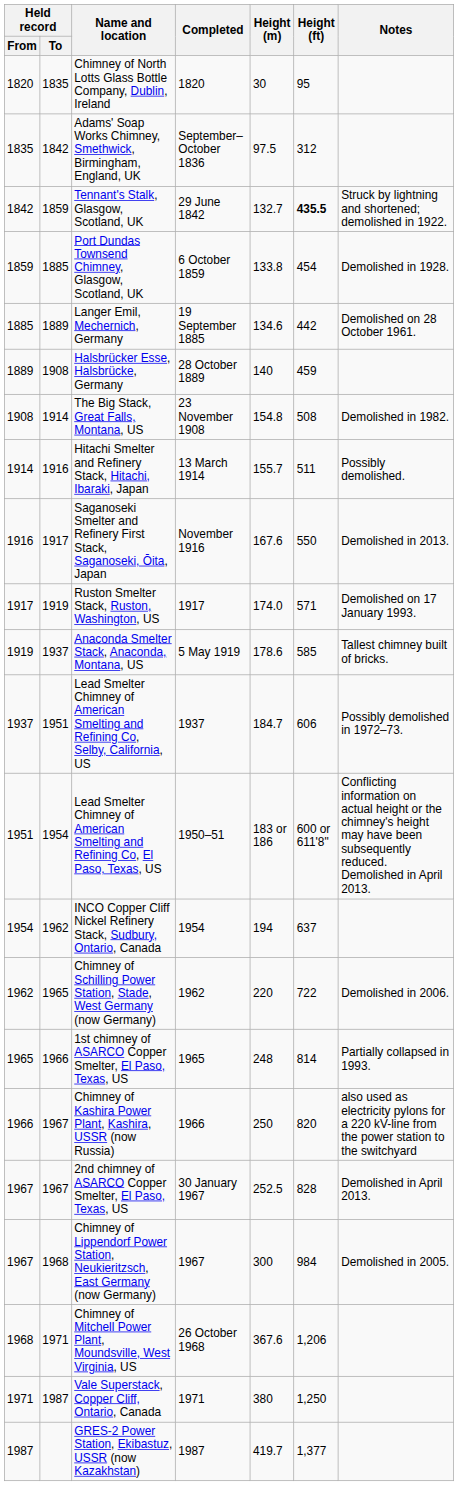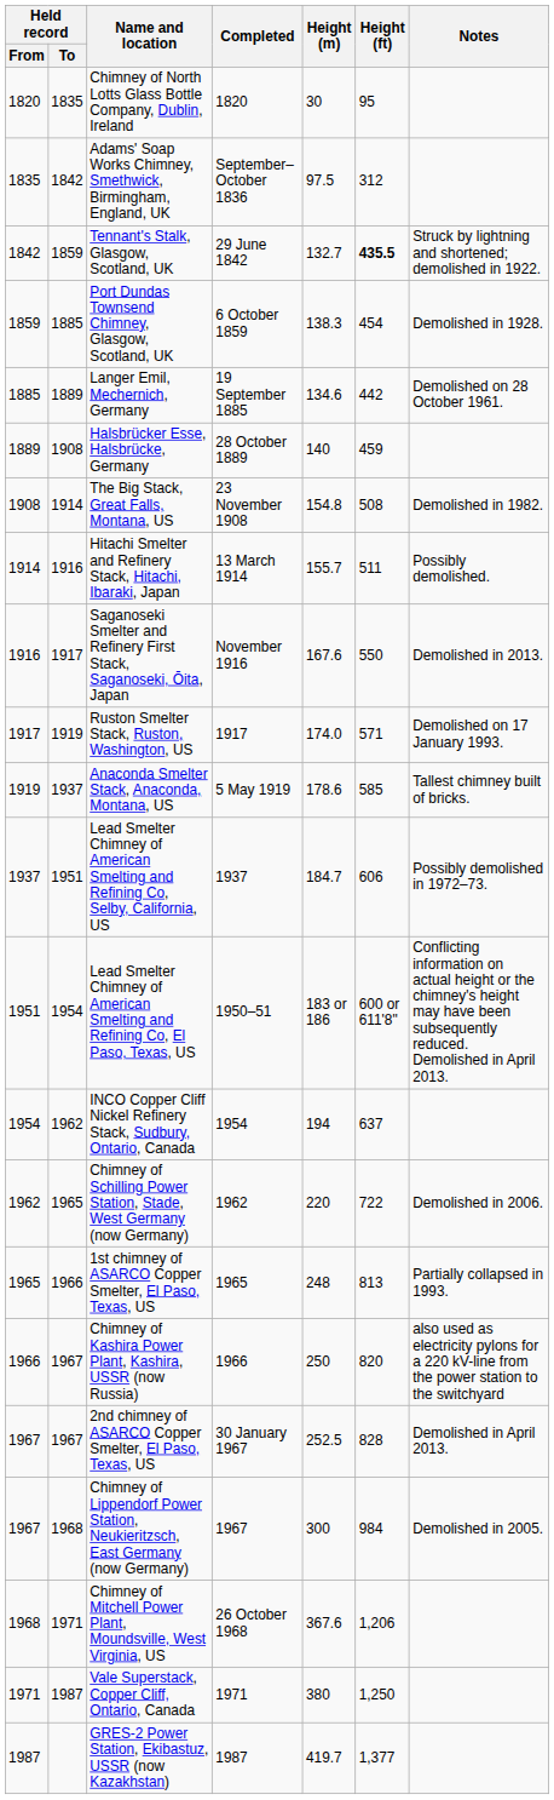 <table class="sortable wikitable">
 <tr>
 <th colspan="2">Held record</th>
 <th rowspan="2">Name and location</th>
 <th rowspan="2">Completed</th>
 <th rowspan="2">Height (m)</th>
 <th rowspan="2">Height (ft)</th>
 <th rowspan="2">Notes</th>
 </tr>
 <tr>
 <th>From</th>
 <th>To</th>
 </tr>
 <tr>
 <td>1820</td>
 <td>1835</td>
 <td>Chimney of North Lotts Glass Bottle Company, <a href='#'>Dublin</a>, Ireland</td>
 <td>1820</td>
 <td>30</td>
 <td>95</td>
 <td></td>
 </tr>
 <tr>
 <td>1835</td>
 <td>1842</td>
 <td>Adams' Soap Works Chimney, <a href='#'>Smethwick</a>, Birmingham, England, UK</td>
 <td>September–October 1836</td>
 <td>97.5</td>
 <td>312</td>
 <td></td>
 </tr>
 <tr>
 <td>1842</td>
 <td>1859</td>
 <td><a href='#'>Tennant's Stalk</a>, Glasgow, Scotland, UK</td>
 <td>29 June 1842</td>
 <td>132.7</td>
 <td><strong>435.5</strong></td>
 <td>Struck by lightning and shortened; demolished in 1922.</td>
 </tr>
 <tr>
 <td>1859</td>
 <td>1885</td>
 <td><a href='#'>Port Dundas Townsend Chimney</a>, Glasgow, Scotland, UK</td>
 <td>6 October 1859</td>
-<td>133.8</td>
+<td>138.3</td>
 <td>454</td>
 <td>Demolished in 1928.</td>
 </tr>
 <tr>
 <td>1885</td>
 <td>1889</td>
 <td>Langer Emil, <a href='#'>Mechernich</a>, Germany</td>
 <td>19 September 1885</td>
 <td>134.6</td>
 <td>442</td>
 <td>Demolished on 28 October 1961.</td>
 </tr>
 <tr>
 <td>1889</td>
 <td>1908</td>
 <td><a href='#'>Halsbrücker Esse</a>, <a href='#'>Halsbrücke</a>, Germany</td>
 <td>28 October 1889</td>
 <td>140</td>
 <td>459</td>
 <td></td>
 </tr>
 <tr>
 <td>1908</td>
 <td>1914</td>
 <td>The Big Stack, <a href='#'>Great Falls, Montana</a>, US</td>
 <td>23 November 1908</td>
 <td>154.8</td>
 <td>508</td>
 <td>Demolished in 1982.</td>
 </tr>
 <tr>
 <td>1914</td>
 <td>1916</td>
 <td>Hitachi Smelter and Refinery Stack, <a href='#'>Hitachi, Ibaraki</a>, Japan</td>
 <td>13 March 1914</td>
 <td>155.7</td>
 <td>511</td>
 <td>Possibly demolished.</td>
 </tr>
 <tr>
 <td>1916</td>
 <td>1917</td>
 <td>Saganoseki Smelter and Refinery First Stack, <a href='#'>Saganoseki, Ōita</a>, Japan</td>
 <td>November 1916</td>
 <td>167.6</td>
 <td>550</td>
 <td>Demolished in 2013.</td>
 </tr>
 <tr>
 <td>1917</td>
 <td>1919</td>
 <td>Ruston Smelter Stack, <a href='#'>Ruston, Washington</a>, US</td>
 <td>1917</td>
 <td>174.0</td>
 <td>571</td>
 <td>Demolished on 17 January 1993.</td>
 </tr>
 <tr>
 <td>1919</td>
 <td>1937</td>
 <td><a href='#'>Anaconda Smelter Stack</a>, <a href='#'>Anaconda, Montana</a>, US</td>
 <td>5 May 1919</td>
 <td>178.6</td>
 <td>585</td>
 <td>Tallest chimney built of bricks.</td>
 </tr>
 <tr>
 <td>1937</td>
 <td>1951</td>
 <td>Lead Smelter Chimney of <a href='#'>American Smelting and Refining Co</a>, <a href='#'>Selby, California</a>, US</td>
 <td>1937</td>
 <td>184.7</td>
 <td>606</td>
 <td>Possibly demolished in 1972–73.</td>
 </tr>
 <tr>
 <td>1951</td>
 <td>1954</td>
 <td>Lead Smelter Chimney of <a href='#'>American Smelting and Refining Co</a>, <a href='#'>El Paso, Texas</a>, US</td>
 <td>1950–51</td>
 <td>183 or 186</td>
 <td>600 or 611'8"</td>
 <td>Conflicting information on actual height or the chimney's height may have been subsequently reduced. Demolished in April 2013.</td>
 </tr>
 <tr>
 <td>1954</td>
 <td>1962</td>
 <td>INCO Copper Cliff Nickel Refinery Stack, <a href='#'>Sudbury, Ontario</a>, Canada</td>
 <td>1954</td>
 <td>194</td>
 <td>637</td>
 <td></td>
 </tr>
 <tr>
 <td>1962</td>
 <td>1965</td>
 <td>Chimney of <a href='#'>Schilling Power Station</a>, <a href='#'>Stade</a>, <a href='#'>West Germany</a> (now Germany)</td>
 <td>1962</td>
 <td>220</td>
 <td>722</td>
 <td>Demolished in 2006.</td>
 </tr>
 <tr>
 <td>1965</td>
 <td>1966</td>
 <td>1st chimney of <a href='#'>ASARCO</a> Copper Smelter, <a href='#'>El Paso, Texas</a>, US</td>
 <td>1965</td>
 <td>248</td>
-<td>814</td>
+<td>813</td>
 <td>Partially collapsed in 1993.</td>
 </tr>
 <tr>
 <td>1966</td>
 <td>1967</td>
 <td>Chimney of <a href='#'>Kashira Power Plant</a>, <a href='#'>Kashira</a>, <a href='#'>USSR</a> (now Russia)</td>
 <td>1966</td>
 <td>250</td>
 <td>820</td>
 <td>also used as electricity pylons for a 220 kV-line from the power station to the switchyard</td>
 </tr>
 <tr>
 <td>1967</td>
 <td>1967</td>
 <td>2nd chimney of <a href='#'>ASARCO</a> Copper Smelter, <a href='#'>El Paso, Texas</a>, US</td>
 <td>30 January 1967</td>
 <td>252.5</td>
 <td>828</td>
 <td>Demolished in April 2013.</td>
 </tr>
 <tr>
 <td>1967</td>
 <td>1968</td>
 <td>Chimney of <a href='#'>Lippendorf Power Station</a>, <a href='#'>Neukieritzsch</a>, <a href='#'>East Germany</a> (now Germany)</td>
 <td>1967</td>
 <td>300</td>
 <td>984</td>
 <td>Demolished in 2005.</td>
 </tr>
 <tr>
 <td>1968</td>
 <td>1971</td>
 <td>Chimney of <a href='#'>Mitchell Power Plant</a>, <a href='#'>Moundsville, West Virginia</a>, US</td>
 <td>26 October 1968</td>
 <td>367.6</td>
 <td>1,206</td>
 <td></td>
 </tr>
 <tr>
 <td>1971</td>
 <td>1987</td>
 <td><a href='#'>Vale Superstack</a>, <a href='#'>Copper Cliff, Ontario</a>, Canada</td>
 <td>1971</td>
 <td>380</td>
 <td>1,250</td>
 <td></td>
 </tr>
 <tr>
 <td>1987</td>
 <td></td>
 <td><a href='#'>GRES-2 Power Station</a>, <a href='#'>Ekibastuz</a>,  <a href='#'>USSR</a> (now <a href='#'>Kazakhstan</a>)</td>
 <td>1987</td>
 <td>419.7</td>
 <td>1,377</td>
 <td></td>
 </tr>
 </table>
